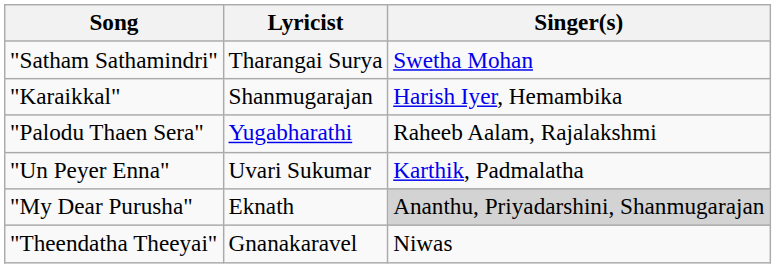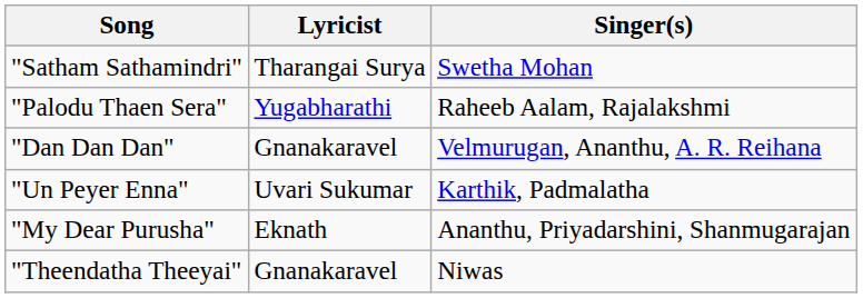 <table class="wikitable sortable">
 <tr>
 <th>Song</th>
 <th>Lyricist</th>
 <th>Singer(s)</th>
 </tr>
 <tr>
 <td>"Satham Sathamindri"</td>
 <td>Tharangai Surya</td>
 <td><a href='#'>Swetha Mohan</a></td>
 </tr>
 <tr>
-<td>"Karaikkal"</td>
-<td>Shanmugarajan</td>
-<td><a href='#'>Harish Iyer</a>, Hemambika</td>
-</tr>
-<tr>
 <td>"Palodu Thaen Sera"</td>
 <td><a href='#'>Yugabharathi</a></td>
 <td>Raheeb Aalam, Rajalakshmi</td>
+</tr>
+<tr>
+<td>"Dan Dan Dan"</td>
+<td>Gnanakaravel</td>
+<td><a href='#'>Velmurugan</a>, Ananthu, <a href='#'>A. R. Reihana</a></td>
 </tr>
 <tr>
 <td>"Un Peyer Enna"</td>
 <td>Uvari Sukumar</td>
 <td><a href='#'>Karthik</a>, Padmalatha</td>
 </tr>
 <tr>
 <td>"My Dear Purusha"</td>
 <td>Eknath</td>
-<td style="background: lightgrey;">Ananthu, Priyadarshini, Shanmugarajan</td>
+<td>Ananthu, Priyadarshini, Shanmugarajan</td>
 </tr>
 <tr>
 <td>"Theendatha Theeyai"</td>
 <td>Gnanakaravel</td>
 <td>Niwas</td>
 </tr>
 </table>
